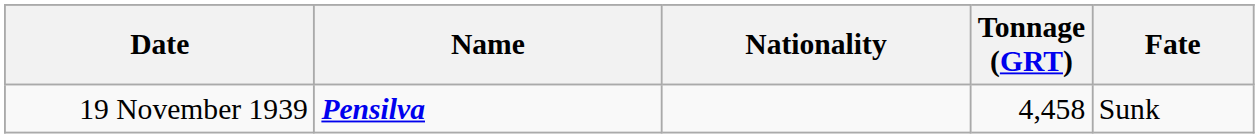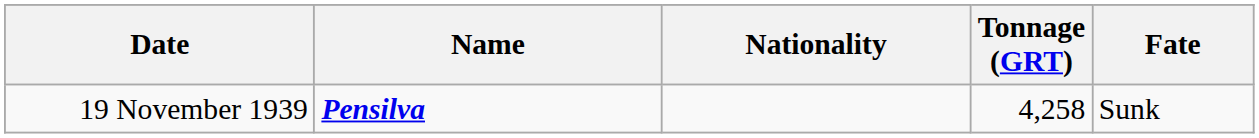 <table class="wikitable sortable">
 <tr>
 <th width="160px">Date</th>
 <th width="180px">Name</th>
 <th width="160px">Nationality</th>
 <th width="25px">Tonnage<br>(<a href='#'>GRT</a>)</th>
 <th width="80px">Fate</th>
 </tr>
 <tr>
 <td align="right">19 November 1939</td>
 <td align="left"><strong><a href='#'><em>Pensilva</em></a></strong></td>
 <td align="left"></td>
-<td align="right">4,458</td>
+<td align="right">4,258</td>
 <td align="left">Sunk</td>
 </tr>
 </table>
